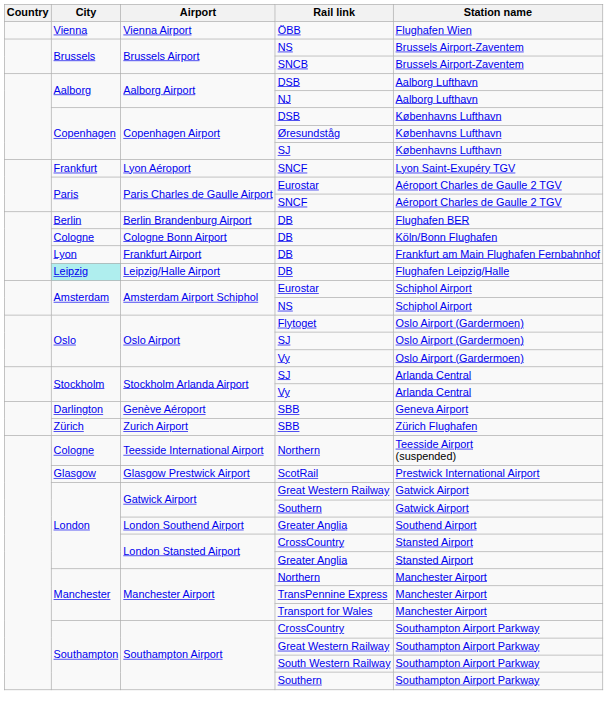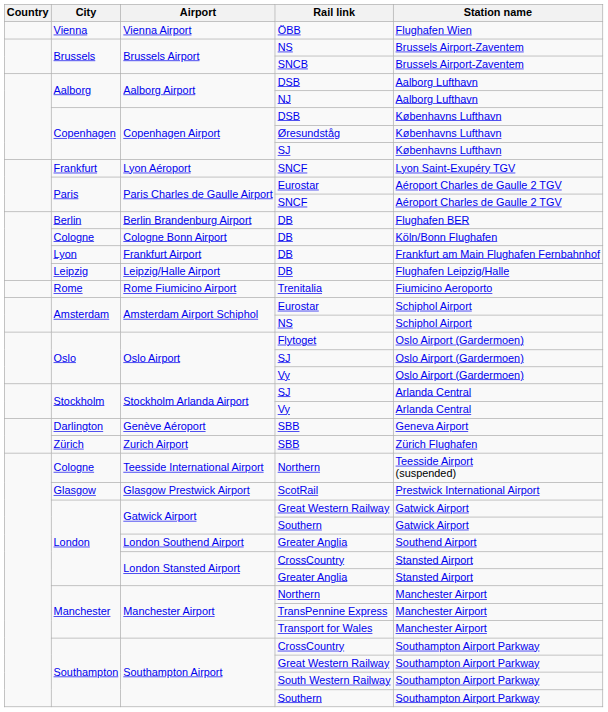 <table class="wikitable">
 <tr>
 <th>Country</th>
 <th>City</th>
 <th>Airport</th>
 <th>Rail link</th>
 <th>Station name</th>
 </tr>
 <tr>
 <td></td>
 <td><a href='#'>Vienna</a></td>
 <td><a href='#'>Vienna Airport</a></td>
 <td><a href='#'>ÖBB</a></td>
 <td><a href='#'>Flughafen Wien</a></td>
 </tr>
 <tr>
 <td rowspan="2"></td>
 <td rowspan="2"><a href='#'>Brussels</a></td>
 <td rowspan="2"><a href='#'>Brussels Airport</a></td>
 <td><a href='#'>NS</a></td>
 <td><a href='#'>Brussels Airport-Zaventem</a></td>
 </tr>
 <tr>
 <td><a href='#'>SNCB</a></td>
 <td><a href='#'>Brussels Airport-Zaventem</a></td>
 </tr>
 <tr>
 <td rowspan="5"></td>
 <td rowspan="2"><a href='#'>Aalborg</a></td>
 <td rowspan="2"><a href='#'>Aalborg Airport</a></td>
 <td><a href='#'>DSB</a></td>
 <td><a href='#'>Aalborg Lufthavn</a></td>
 </tr>
 <tr>
 <td><a href='#'>NJ</a></td>
 <td><a href='#'>Aalborg Lufthavn</a></td>
 </tr>
 <tr>
 <td rowspan="3"><a href='#'>Copenhagen</a></td>
 <td rowspan="3"><a href='#'>Copenhagen Airport</a></td>
 <td><a href='#'>DSB</a></td>
 <td><a href='#'>Københavns Lufthavn</a></td>
 </tr>
 <tr>
 <td><a href='#'>Øresundståg</a></td>
 <td><a href='#'>Københavns Lufthavn</a></td>
 </tr>
 <tr>
 <td><a href='#'>SJ</a></td>
 <td><a href='#'>Københavns Lufthavn</a></td>
 </tr>
 <tr>
 <td rowspan="3"></td>
 <td><a href='#'>Frankfurt</a></td>
 <td><a href='#'>Lyon Aéroport</a></td>
 <td><a href='#'>SNCF</a></td>
 <td><a href='#'>Lyon Saint-Exupéry TGV</a></td>
 </tr>
 <tr>
 <td rowspan="2"><a href='#'>Paris</a></td>
 <td rowspan="2"><a href='#'>Paris Charles de Gaulle Airport</a></td>
 <td><a href='#'>Eurostar</a></td>
 <td><a href='#'>Aéroport Charles de Gaulle 2 TGV</a></td>
 </tr>
 <tr>
 <td><a href='#'>SNCF</a></td>
 <td><a href='#'>Aéroport Charles de Gaulle 2 TGV</a></td>
 </tr>
 <tr>
 <td rowspan="4"></td>
 <td><a href='#'>Berlin</a></td>
 <td><a href='#'>Berlin Brandenburg Airport</a></td>
 <td><a href='#'>DB</a></td>
 <td><a href='#'>Flughafen BER</a></td>
 </tr>
 <tr>
 <td><a href='#'>Cologne</a></td>
 <td><a href='#'>Cologne Bonn Airport</a></td>
 <td><a href='#'>DB</a></td>
 <td><a href='#'>Köln/Bonn Flughafen</a></td>
 </tr>
 <tr>
 <td><a href='#'>Lyon</a></td>
 <td><a href='#'>Frankfurt Airport</a></td>
 <td><a href='#'>DB</a></td>
 <td><a href='#'>Frankfurt am Main Flughafen Fernbahnhof</a></td>
 </tr>
 <tr>
-<td style="background: paleturquoise;"><a href='#'>Leipzig</a></td>
+<td><a href='#'>Leipzig</a></td>
 <td><a href='#'>Leipzig/Halle Airport</a></td>
 <td><a href='#'>DB</a></td>
 <td><a href='#'>Flughafen Leipzig/Halle</a></td>
+</tr>
+<tr>
+<td></td>
+<td><a href='#'>Rome</a></td>
+<td><a href='#'>Rome Fiumicino Airport</a></td>
+<td><a href='#'>Trenitalia</a></td>
+<td><a href='#'>Fiumicino Aeroporto</a></td>
 </tr>
 <tr>
 <td rowspan="2"></td>
 <td rowspan="2"><a href='#'>Amsterdam</a></td>
 <td rowspan="2"><a href='#'>Amsterdam Airport Schiphol</a></td>
 <td><a href='#'>Eurostar</a></td>
 <td><a href='#'>Schiphol Airport</a></td>
 </tr>
 <tr>
 <td><a href='#'>NS</a></td>
 <td><a href='#'>Schiphol Airport</a></td>
 </tr>
 <tr>
 <td rowspan="3"></td>
 <td rowspan="3"><a href='#'>Oslo</a></td>
 <td rowspan="3"><a href='#'>Oslo Airport</a></td>
 <td><a href='#'>Flytoget</a></td>
 <td><a href='#'>Oslo Airport (Gardermoen)</a></td>
 </tr>
 <tr>
 <td><a href='#'>SJ</a></td>
 <td><a href='#'>Oslo Airport (Gardermoen)</a></td>
 </tr>
 <tr>
 <td><a href='#'>Vy</a></td>
 <td><a href='#'>Oslo Airport (Gardermoen)</a></td>
 </tr>
 <tr>
 <td rowspan="2"></td>
 <td rowspan="2"><a href='#'>Stockholm</a></td>
 <td rowspan="2"><a href='#'>Stockholm Arlanda Airport</a></td>
 <td><a href='#'>SJ</a></td>
 <td><a href='#'>Arlanda Central</a></td>
 </tr>
 <tr>
 <td><a href='#'>Vy</a></td>
 <td><a href='#'>Arlanda Central</a></td>
 </tr>
 <tr>
 <td rowspan="2"></td>
 <td><a href='#'>Darlington</a></td>
 <td><a href='#'>Genève Aéroport</a></td>
 <td><a href='#'>SBB</a></td>
 <td><a href='#'>Geneva Airport</a></td>
 </tr>
 <tr>
 <td><a href='#'>Zürich</a></td>
 <td><a href='#'>Zurich Airport</a></td>
 <td><a href='#'>SBB</a></td>
 <td><a href='#'>Zürich Flughafen</a></td>
 </tr>
 <tr>
 <td rowspan="21"></td>
 <td><a href='#'>Cologne</a></td>
 <td><a href='#'>Teesside International Airport</a></td>
 <td><a href='#'>Northern</a></td>
 <td><a href='#'>Teesside Airport</a><br>(suspended)</td>
 </tr>
 <tr>
 <td><a href='#'>Glasgow</a></td>
 <td><a href='#'>Glasgow Prestwick Airport</a></td>
 <td><a href='#'>ScotRail</a></td>
 <td><a href='#'>Prestwick International Airport</a></td>
 </tr>
 <tr>
 <td rowspan="5"><a href='#'>London</a></td>
 <td rowspan="2"><a href='#'>Gatwick Airport</a></td>
 <td><a href='#'>Great Western Railway</a></td>
 <td><a href='#'>Gatwick Airport</a></td>
 </tr>
 <tr>
 <td><a href='#'>Southern</a></td>
 <td><a href='#'>Gatwick Airport</a></td>
 </tr>
 <tr>
 <td><a href='#'>London Southend Airport</a></td>
 <td><a href='#'>Greater Anglia</a></td>
 <td><a href='#'>Southend Airport</a></td>
 </tr>
 <tr>
 <td rowspan="2"><a href='#'>London Stansted Airport</a></td>
 <td><a href='#'>CrossCountry</a></td>
 <td><a href='#'>Stansted Airport</a></td>
 </tr>
 <tr>
 <td><a href='#'>Greater Anglia</a></td>
 <td><a href='#'>Stansted Airport</a></td>
 </tr>
 <tr>
 <td rowspan="3"><a href='#'>Manchester</a></td>
 <td rowspan="3"><a href='#'>Manchester Airport</a></td>
 <td><a href='#'>Northern</a></td>
 <td><a href='#'>Manchester Airport</a></td>
 </tr>
 <tr>
 <td><a href='#'>TransPennine Express</a></td>
 <td><a href='#'>Manchester Airport</a></td>
 </tr>
 <tr>
 <td><a href='#'>Transport for Wales</a></td>
 <td><a href='#'>Manchester Airport</a></td>
 </tr>
 <tr>
 <td rowspan="4"><a href='#'>Southampton</a></td>
 <td rowspan="4"><a href='#'>Southampton Airport</a></td>
 <td><a href='#'>CrossCountry</a></td>
 <td><a href='#'>Southampton Airport Parkway</a></td>
 </tr>
 <tr>
 <td><a href='#'>Great Western Railway</a></td>
 <td><a href='#'>Southampton Airport Parkway</a></td>
 </tr>
 <tr>
 <td><a href='#'>South Western Railway</a></td>
 <td><a href='#'>Southampton Airport Parkway</a></td>
 </tr>
 <tr>
 <td><a href='#'>Southern</a></td>
 <td><a href='#'>Southampton Airport Parkway</a></td>
 </tr>
 </table>
